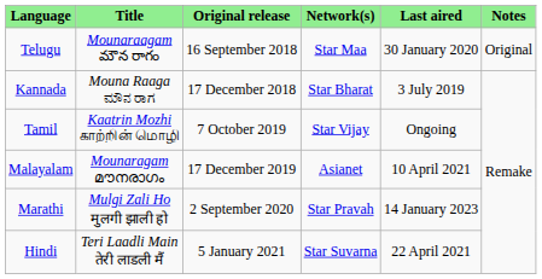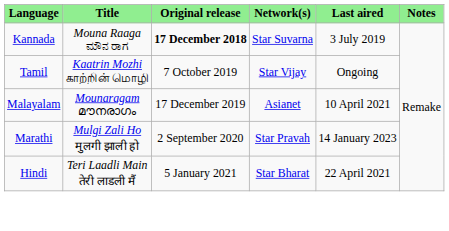 <table class="wikitable" style="text-align:center;">
 <tr>
 <th style="background:LightGreen;">Language</th>
 <th style="background:LightGreen;">Title</th>
 <th style="background:LightGreen;">Original release</th>
 <th style="background:LightGreen;">Network(s)</th>
 <th style="background:LightGreen;">Last aired</th>
 <th style="background:LightGreen;">Notes</th>
 </tr>
 <tr>
-<td><a href='#'>Telugu</a></td>
-<td><em><a href='#'>Mounaraagam</a></em> <br> మౌన రాగం</td>
-<td>16 September 2018</td>
-<td><a href='#'>Star Maa</a></td>
-<td>30 January 2020</td>
-<td>Original</td>
-</tr>
-<tr>
 <td><a href='#'>Kannada</a></td>
 <td><em>Mouna Raaga</em> <br> ಮೌನ ರಾಗ</td>
-<td>17 December 2018</td>
-<td><a href='#'>Star Bharat</a></td>
+<td><strong>17 December 2018</strong></td>
+<td><a href='#'>Star Suvarna</a></td>
 <td>3 July 2019</td>
 <td rowspan="5">Remake</td>
 </tr>
 <tr>
 <td><a href='#'>Tamil</a></td>
 <td><em><a href='#'>Kaatrin Mozhi</a></em> <br> காற்றின் மொழி</td>
 <td>7 October 2019</td>
 <td><a href='#'>Star Vijay</a></td>
 <td>Ongoing</td>
 </tr>
 <tr>
 <td><a href='#'>Malayalam</a></td>
 <td><em><a href='#'>Mounaragam</a></em> <br> മൗനരാഗം</td>
 <td>17 December 2019</td>
 <td><a href='#'>Asianet</a></td>
 <td>10 April 2021</td>
 </tr>
 <tr>
 <td><a href='#'>Marathi</a></td>
 <td><em><a href='#'>Mulgi Zali Ho</a></em> <br> मुलगी झाली हो</td>
 <td>2 September 2020</td>
 <td><a href='#'>Star Pravah</a></td>
 <td>14 January 2023</td>
 </tr>
 <tr>
 <td><a href='#'>Hindi</a></td>
 <td><em>Teri Laadli Main</em> <br> तेरी लाडली मैं</td>
 <td>5 January 2021</td>
-<td><a href='#'>Star Suvarna</a></td>
+<td><a href='#'>Star Bharat</a></td>
 <td>22 April 2021</td>
 </tr>
 </table>
